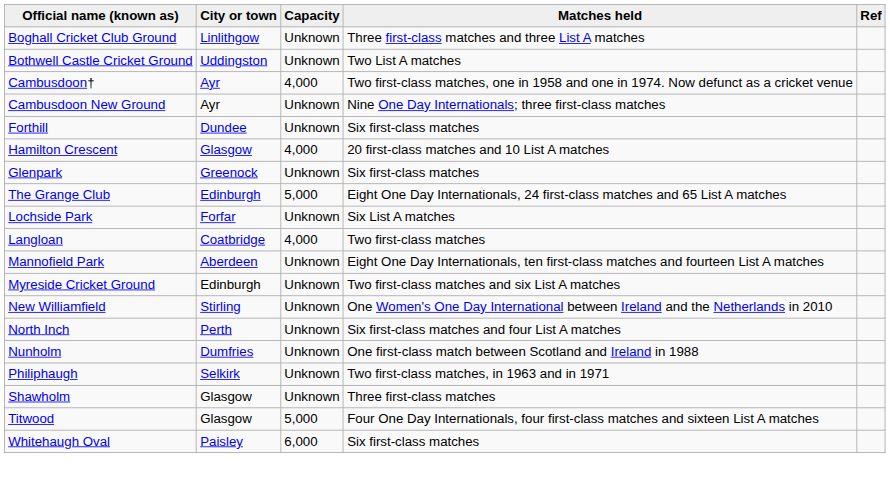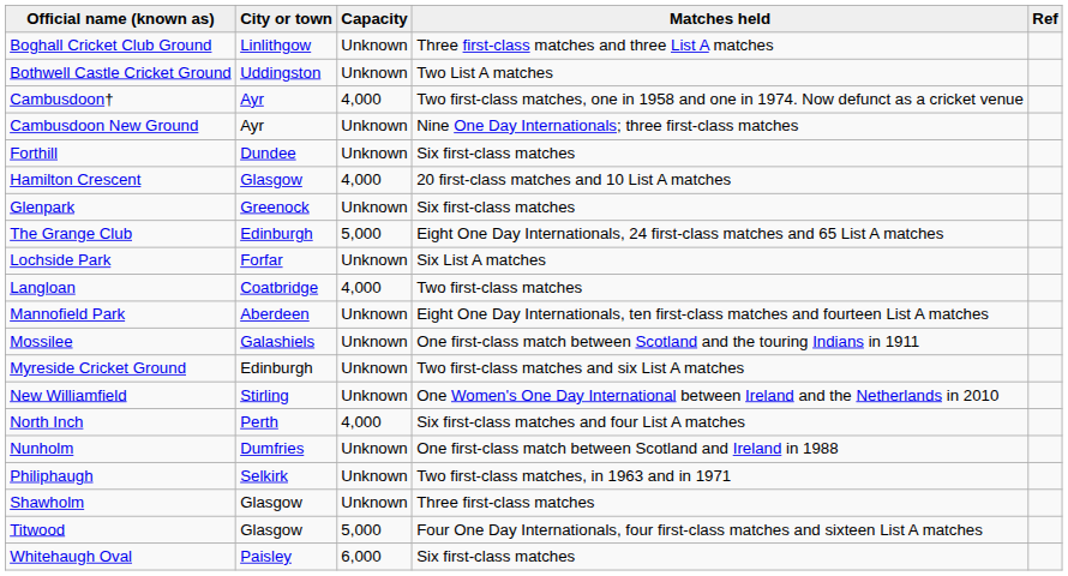 <table border="2" cellpadding="4" cellspacing="0" style="margin: 1em 1em 1em 0; background: #f9f9f9; border: 1px #aaa solid; border-collapse: collapse">
 <tr bgcolor="#efefef">
 <th>Official name (known as)</th>
 <th>City or town</th>
 <th>Capacity</th>
 <th>Matches held</th>
 <th>Ref</th>
 </tr>
 <tr>
 <td><a href='#'>Boghall Cricket Club Ground</a><br></td>
 <td><a href='#'>Linlithgow</a></td>
 <td>Unknown</td>
 <td>Three <a href='#'>first-class</a> matches and three <a href='#'>List A</a> matches</td>
 <td></td>
 </tr>
 <tr>
 <td><a href='#'>Bothwell Castle Cricket Ground</a></td>
 <td><a href='#'>Uddingston</a></td>
 <td>Unknown</td>
 <td>Two List A matches</td>
 <td></td>
 </tr>
 <tr>
 <td><a href='#'>Cambusdoon</a>†</td>
 <td><a href='#'>Ayr</a></td>
 <td>4,000</td>
 <td>Two first-class matches, one in 1958 and one in 1974. Now defunct as a cricket venue</td>
 <td></td>
 </tr>
 <tr>
 <td><a href='#'>Cambusdoon New Ground</a></td>
 <td>Ayr</td>
 <td>Unknown</td>
 <td>Nine <a href='#'>One Day Internationals</a>; three first-class matches</td>
 <td></td>
 </tr>
 <tr>
 <td><a href='#'>Forthill</a></td>
 <td><a href='#'>Dundee</a></td>
 <td>Unknown</td>
 <td>Six first-class matches</td>
 <td></td>
 </tr>
 <tr>
 <td><a href='#'>Hamilton Crescent</a><br></td>
 <td><a href='#'>Glasgow</a></td>
 <td>4,000</td>
 <td>20 first-class matches and 10 List A matches</td>
 <td></td>
 </tr>
 <tr>
 <td><a href='#'>Glenpark</a><br></td>
 <td><a href='#'>Greenock</a></td>
 <td>Unknown</td>
 <td>Six first-class matches</td>
 <td></td>
 </tr>
 <tr>
 <td><a href='#'>The Grange Club</a><br></td>
 <td><a href='#'>Edinburgh</a></td>
 <td>5,000</td>
 <td>Eight One Day Internationals, 24 first-class matches and 65 List A matches</td>
 <td></td>
 </tr>
 <tr>
 <td><a href='#'>Lochside Park</a><br></td>
 <td><a href='#'>Forfar</a></td>
 <td>Unknown</td>
 <td>Six List A matches</td>
 <td></td>
 </tr>
 <tr>
 <td><a href='#'>Langloan</a></td>
 <td><a href='#'>Coatbridge</a></td>
 <td>4,000</td>
 <td>Two first-class matches</td>
 <td></td>
 </tr>
 <tr>
 <td><a href='#'>Mannofield Park</a><br></td>
 <td><a href='#'>Aberdeen</a></td>
 <td>Unknown</td>
 <td>Eight One Day Internationals, ten first-class matches and fourteen List A matches</td>
 <td></td>
 </tr>
 <tr>
+<td><a href='#'>Mossilee</a><br></td>
+<td><a href='#'>Galashiels</a></td>
+<td>Unknown</td>
+<td>One first-class match between <a href='#'>Scotland</a> and the touring <a href='#'>Indians</a> in 1911</td>
+<td></td>
+</tr>
+<tr>
 <td><a href='#'>Myreside Cricket Ground</a></td>
 <td>Edinburgh</td>
 <td>Unknown</td>
 <td>Two first-class matches and six List A matches</td>
 <td></td>
 </tr>
 <tr>
 <td><a href='#'>New Williamfield</a></td>
 <td><a href='#'>Stirling</a></td>
 <td>Unknown</td>
 <td>One <a href='#'>Women's One Day International</a> between <a href='#'>Ireland</a> and the <a href='#'>Netherlands</a> in 2010</td>
 <td></td>
 </tr>
 <tr>
 <td><a href='#'>North Inch</a><br></td>
 <td><a href='#'>Perth</a></td>
-<td>Unknown</td>
+<td>4,000</td>
 <td>Six first-class matches and four List A matches</td>
 <td></td>
 </tr>
 <tr>
 <td><a href='#'>Nunholm</a></td>
 <td><a href='#'>Dumfries</a></td>
 <td>Unknown</td>
 <td>One first-class match between Scotland and <a href='#'>Ireland</a> in 1988</td>
 <td></td>
 </tr>
 <tr>
 <td><a href='#'>Philiphaugh</a></td>
 <td><a href='#'>Selkirk</a></td>
 <td>Unknown</td>
 <td>Two first-class matches, in 1963 and in 1971</td>
 <td></td>
 </tr>
 <tr>
 <td><a href='#'>Shawholm</a><br></td>
 <td>Glasgow</td>
 <td>Unknown</td>
 <td>Three first-class matches</td>
 <td></td>
 </tr>
 <tr>
 <td><a href='#'>Titwood</a></td>
 <td>Glasgow</td>
 <td>5,000</td>
 <td>Four One Day Internationals, four first-class matches and sixteen List A matches</td>
 <td></td>
 </tr>
 <tr>
 <td><a href='#'>Whitehaugh Oval</a></td>
 <td><a href='#'>Paisley</a></td>
 <td>6,000</td>
 <td>Six first-class matches</td>
 <td></td>
 </tr>
 </table>
